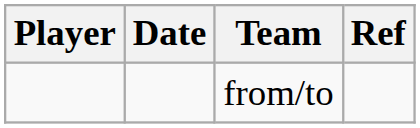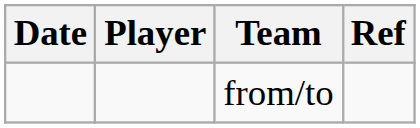 <table class="wikitable">
 <tr>
+<th>Date</th>
 <th>Player</th>
-<th>Date</th>
 <th>Team</th>
 <th>Ref</th>
 </tr>
 <tr>
 <td></td>
 <td></td>
 <td>from/to</td>
 <td></td>
 </tr>
 </table>
